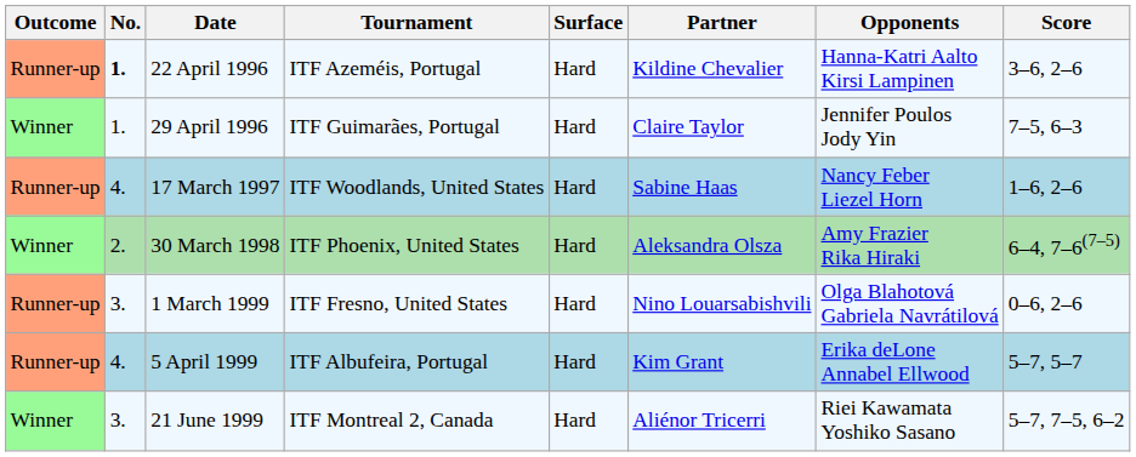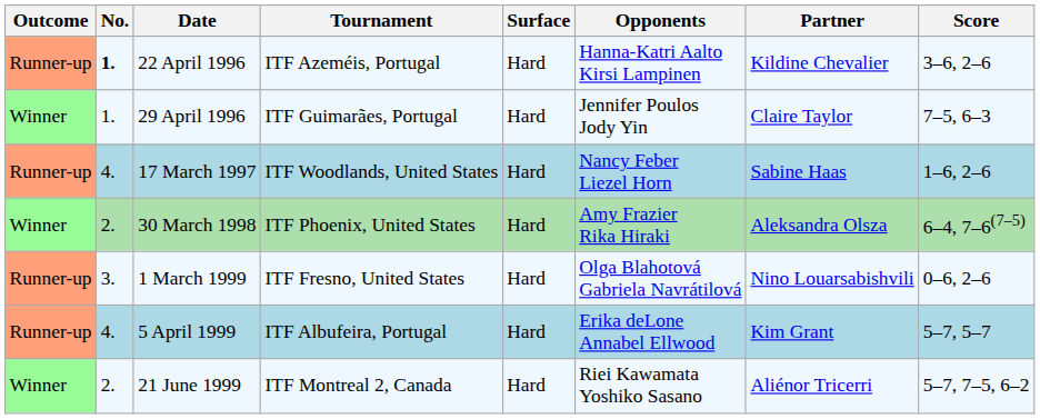 <table class="sortable wikitable" style=font-size:97%>
 <tr>
 <th>Outcome</th>
 <th>No.</th>
 <th>Date</th>
 <th>Tournament</th>
 <th>Surface</th>
+<th>Opponents</th>
 <th>Partner</th>
-<th>Opponents</th>
 <th>Score</th>
 </tr>
 <tr style="background:#f0f8ff;">
 <td style="background:#ffa07a;">Runner-up</td>
 <td><strong>1.</strong></td>
 <td>22 April 1996</td>
 <td>ITF Azeméis, Portugal</td>
 <td>Hard</td>
+<td> <a href='#'>Hanna-Katri Aalto</a> <br>  <a href='#'>Kirsi Lampinen</a></td>
 <td> <a href='#'>Kildine Chevalier</a></td>
-<td> <a href='#'>Hanna-Katri Aalto</a> <br>  <a href='#'>Kirsi Lampinen</a></td>
 <td>3–6, 2–6</td>
 </tr>
 <tr style="background:#f0f8ff;">
 <td style="background:#98fb98;">Winner</td>
 <td>1.</td>
 <td>29 April 1996</td>
 <td>ITF Guimarães, Portugal</td>
 <td>Hard</td>
+<td> Jennifer Poulos <br>  Jody Yin</td>
 <td> <a href='#'>Claire Taylor</a></td>
-<td> Jennifer Poulos <br>  Jody Yin</td>
 <td>7–5, 6–3</td>
 </tr>
 <tr style="background:lightblue;">
 <td style="background:#ffa07a;">Runner-up</td>
 <td>4.</td>
 <td>17 March 1997</td>
 <td>ITF Woodlands, United States</td>
 <td>Hard</td>
+<td> <a href='#'>Nancy Feber</a> <br>  <a href='#'>Liezel Horn</a></td>
 <td> <a href='#'>Sabine Haas</a></td>
-<td> <a href='#'>Nancy Feber</a> <br>  <a href='#'>Liezel Horn</a></td>
 <td>1–6, 2–6</td>
 </tr>
 <tr style="background:#addfad;">
 <td style="background:#98fb98;">Winner</td>
 <td>2.</td>
 <td>30 March 1998</td>
 <td>ITF Phoenix, United States</td>
 <td>Hard</td>
+<td> <a href='#'>Amy Frazier</a> <br>  <a href='#'>Rika Hiraki</a></td>
 <td> <a href='#'>Aleksandra Olsza</a></td>
-<td> <a href='#'>Amy Frazier</a> <br>  <a href='#'>Rika Hiraki</a></td>
 <td>6–4, 7–6<sup>(7–5)</sup></td>
 </tr>
 <tr style="background:#f0f8ff;">
 <td style="background:#ffa07a;">Runner-up</td>
 <td>3.</td>
 <td>1 March 1999</td>
 <td>ITF Fresno, United States</td>
 <td>Hard</td>
+<td> <a href='#'>Olga Blahotová</a> <br>  <a href='#'>Gabriela Navrátilová</a></td>
 <td> <a href='#'>Nino Louarsabishvili</a></td>
-<td> <a href='#'>Olga Blahotová</a> <br>  <a href='#'>Gabriela Navrátilová</a></td>
 <td>0–6, 2–6</td>
 </tr>
 <tr style="background:lightblue;">
 <td style="background:#ffa07a;">Runner-up</td>
 <td>4.</td>
 <td>5 April 1999</td>
 <td>ITF Albufeira, Portugal</td>
 <td>Hard</td>
+<td> <a href='#'>Erika deLone</a> <br>  <a href='#'>Annabel Ellwood</a></td>
 <td> <a href='#'>Kim Grant</a></td>
-<td> <a href='#'>Erika deLone</a> <br>  <a href='#'>Annabel Ellwood</a></td>
 <td>5–7, 5–7</td>
 </tr>
 <tr style="background:#f0f8ff;">
 <td style="background:#98fb98;">Winner</td>
-<td>3.</td>
+<td>2.</td>
 <td>21 June 1999</td>
 <td>ITF Montreal 2, Canada</td>
 <td>Hard</td>
+<td> Riei Kawamata <br>  Yoshiko Sasano</td>
 <td> <a href='#'>Aliénor Tricerri</a></td>
-<td> Riei Kawamata <br>  Yoshiko Sasano</td>
 <td>5–7, 7–5, 6–2</td>
 </tr>
 </table>
